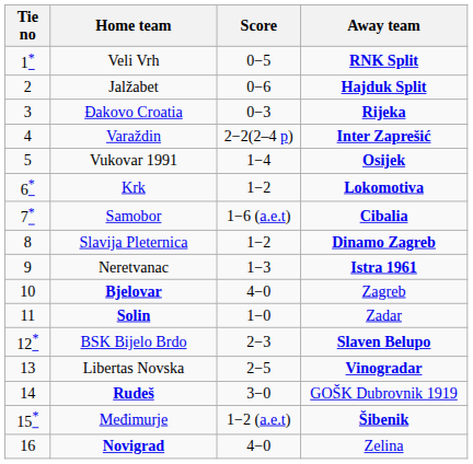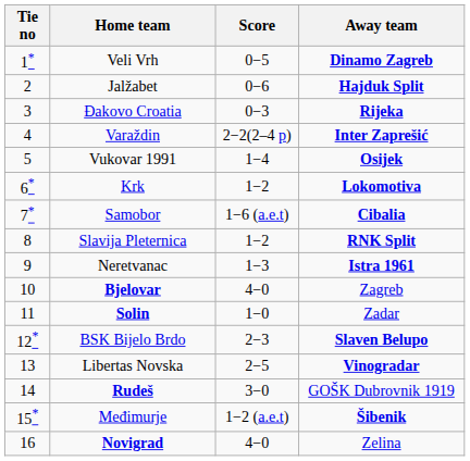 <table class="wikitable" style="text-align: center">
 <tr>
 <th width=40>Tie no</th>
 <th width=165>Home team</th>
 <th width=80>Score</th>
 <th width=165>Away team</th>
 </tr>
 <tr>
 <td>1<a href='#'><sup>*</sup></a></td>
 <td>Veli Vrh</td>
 <td>0−5</td>
-<td><strong><a href='#'>RNK Split</a></strong></td>
+<td><strong><a href='#'>Dinamo Zagreb</a></strong></td>
 </tr>
 <tr>
 <td>2</td>
 <td>Jalžabet</td>
 <td>0−6</td>
 <td><strong><a href='#'>Hajduk Split</a></strong></td>
 </tr>
 <tr>
 <td>3</td>
 <td><a href='#'>Đakovo Croatia</a></td>
 <td>0−3</td>
 <td><strong><a href='#'>Rijeka</a></strong></td>
 </tr>
 <tr>
 <td>4</td>
 <td><a href='#'>Varaždin</a></td>
 <td>2−2(2–4 <a href='#'>p</a>)</td>
 <td><strong><a href='#'>Inter Zaprešić</a></strong></td>
 </tr>
 <tr>
 <td>5</td>
 <td>Vukovar 1991</td>
 <td>1−4</td>
 <td><strong><a href='#'>Osijek</a></strong></td>
 </tr>
 <tr>
 <td>6<a href='#'><sup>*</sup></a></td>
 <td><a href='#'>Krk</a></td>
 <td>1−2</td>
 <td><strong><a href='#'>Lokomotiva</a></strong></td>
 </tr>
 <tr>
 <td>7<a href='#'><sup>*</sup></a></td>
 <td><a href='#'>Samobor</a></td>
 <td>1−6 (<a href='#'>a.e.t</a>)</td>
 <td><strong><a href='#'>Cibalia</a></strong></td>
 </tr>
 <tr>
 <td>8</td>
 <td><a href='#'>Slavija Pleternica</a></td>
 <td>1−2</td>
-<td><strong><a href='#'>Dinamo Zagreb</a></strong></td>
+<td><strong><a href='#'>RNK Split</a></strong></td>
 </tr>
 <tr>
 <td>9</td>
 <td>Neretvanac</td>
 <td>1−3</td>
 <td><strong><a href='#'>Istra 1961</a></strong></td>
 </tr>
 <tr>
 <td>10</td>
 <td><strong><a href='#'>Bjelovar</a></strong></td>
 <td>4−0</td>
 <td><a href='#'>Zagreb</a></td>
 </tr>
 <tr>
 <td>11</td>
 <td><strong><a href='#'>Solin</a></strong></td>
 <td>1−0</td>
 <td><a href='#'>Zadar</a></td>
 </tr>
 <tr>
 <td>12<a href='#'><sup>*</sup></a></td>
 <td><a href='#'>BSK Bijelo Brdo</a></td>
 <td>2−3</td>
 <td><strong><a href='#'>Slaven Belupo</a></strong></td>
 </tr>
 <tr>
 <td>13</td>
 <td>Libertas Novska</td>
 <td>2−5</td>
 <td><strong><a href='#'>Vinogradar</a></strong></td>
 </tr>
 <tr>
 <td>14</td>
 <td><strong><a href='#'>Rudeš</a></strong></td>
 <td>3−0</td>
 <td><a href='#'>GOŠK Dubrovnik 1919</a></td>
 </tr>
 <tr>
 <td>15<a href='#'><sup>*</sup></a></td>
 <td><a href='#'>Međimurje</a></td>
 <td>1−2 (<a href='#'>a.e.t</a>)</td>
 <td><strong><a href='#'>Šibenik</a></strong></td>
 </tr>
 <tr>
 <td>16</td>
 <td><strong><a href='#'>Novigrad</a></strong></td>
 <td>4−0</td>
 <td><a href='#'>Zelina</a></td>
 </tr>
 </table>
